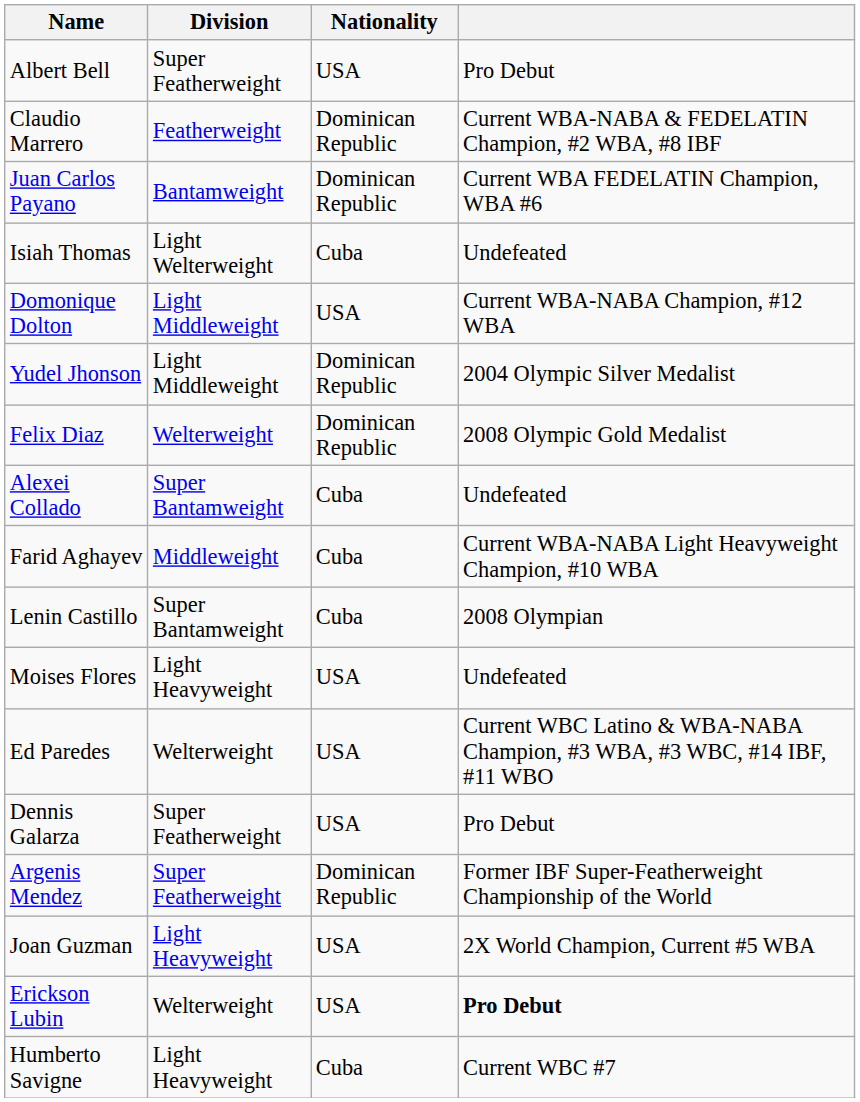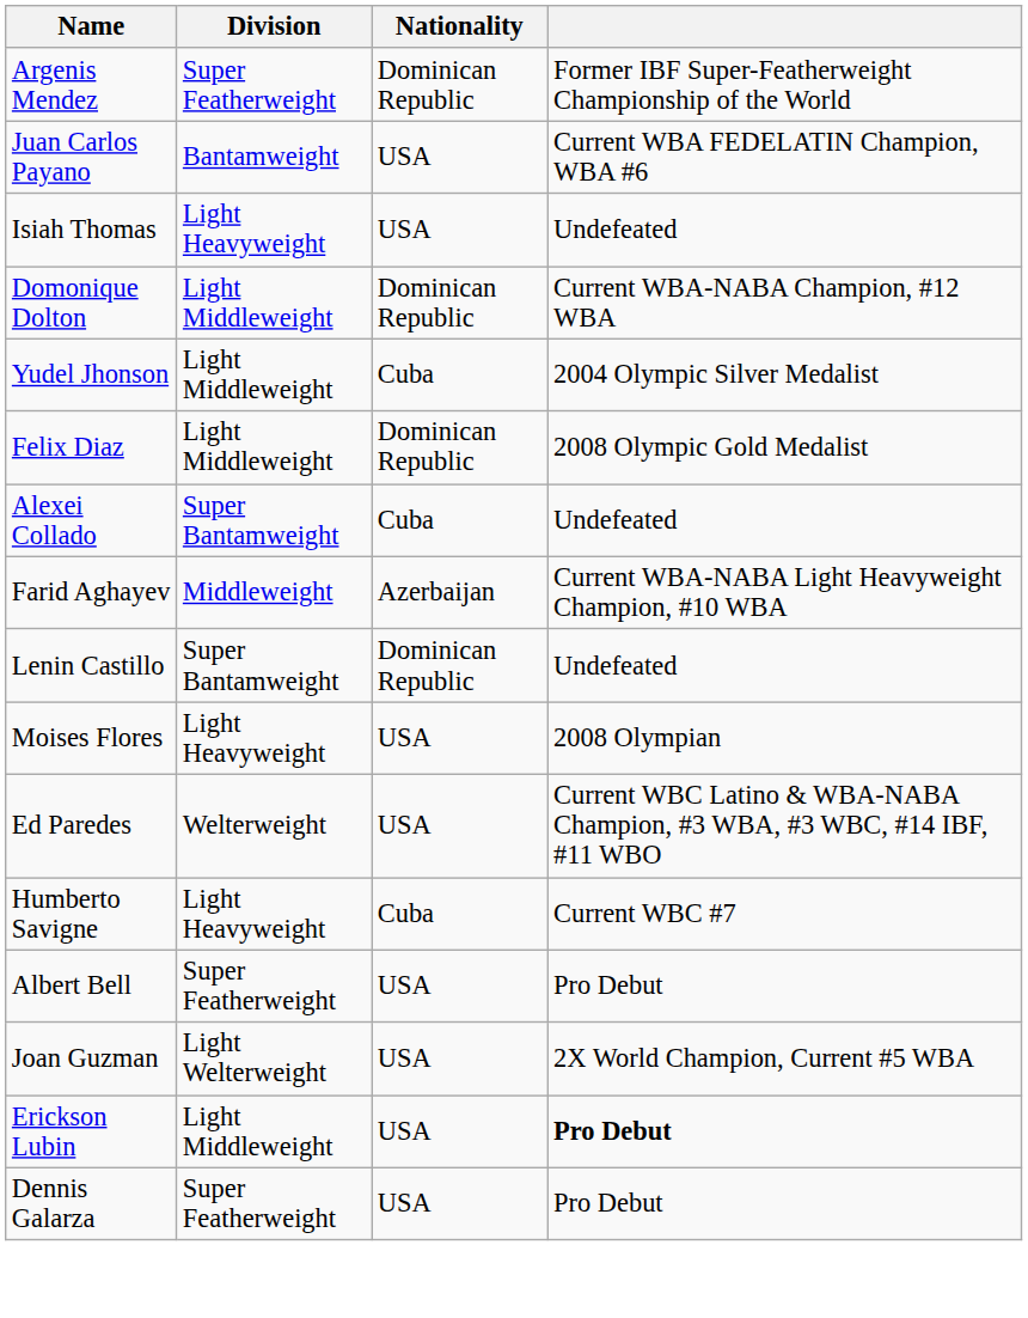 <table class="wikitable sortable">
 <tr>
 <th>Name</th>
 <th>Division</th>
 <th>Nationality</th>
 <th></th>
 </tr>
 <tr>
-<td>Albert Bell</td>
-<td>Super Featherweight</td>
-<td>USA</td>
-<td>Pro Debut</td>
-</tr>
-<tr>
-<td>Claudio Marrero</td>
-<td><a href='#'>Featherweight</a></td>
+<td><a href='#'>Argenis Mendez</a></td>
+<td><a href='#'>Super Featherweight</a></td>
 <td>Dominican Republic</td>
-<td>Current WBA-NABA & FEDELATIN Champion, #2 WBA, #8 IBF</td>
+<td>Former IBF Super-Featherweight Championship of the World</td>
 </tr>
 <tr>
 <td><a href='#'>Juan Carlos Payano</a></td>
 <td><a href='#'>Bantamweight</a></td>
-<td>Dominican Republic</td>
+<td>USA</td>
 <td>Current WBA FEDELATIN Champion, WBA #6</td>
 </tr>
 <tr>
 <td>Isiah Thomas</td>
-<td>Light Welterweight</td>
-<td>Cuba</td>
+<td><a href='#'>Light Heavyweight</a></td>
+<td>USA</td>
 <td>Undefeated</td>
 </tr>
 <tr>
 <td><a href='#'>Domonique Dolton</a></td>
 <td><a href='#'>Light Middleweight</a></td>
-<td>USA</td>
+<td>Dominican Republic</td>
 <td>Current WBA-NABA Champion, #12 WBA</td>
 </tr>
 <tr>
 <td><a href='#'>Yudel Jhonson</a></td>
 <td>Light Middleweight</td>
-<td>Dominican Republic</td>
+<td>Cuba</td>
 <td>2004 Olympic Silver Medalist</td>
 </tr>
 <tr>
 <td><a href='#'>Felix Diaz</a></td>
-<td><a href='#'>Welterweight</a></td>
+<td>Light Middleweight</td>
 <td>Dominican Republic</td>
 <td>2008 Olympic Gold Medalist</td>
 </tr>
 <tr>
 <td><a href='#'>Alexei Collado</a></td>
 <td><a href='#'>Super Bantamweight</a></td>
 <td>Cuba</td>
 <td>Undefeated</td>
 </tr>
 <tr>
 <td>Farid Aghayev</td>
 <td><a href='#'>Middleweight</a></td>
-<td>Cuba</td>
+<td>Azerbaijan</td>
 <td>Current WBA-NABA Light Heavyweight Champion, #10 WBA</td>
 </tr>
 <tr>
 <td>Lenin Castillo</td>
 <td>Super Bantamweight</td>
-<td>Cuba</td>
-<td>2008 Olympian</td>
+<td>Dominican Republic</td>
+<td>Undefeated</td>
 </tr>
 <tr>
 <td>Moises Flores</td>
 <td>Light Heavyweight</td>
 <td>USA</td>
-<td>Undefeated</td>
+<td>2008 Olympian</td>
 </tr>
 <tr>
 <td>Ed Paredes</td>
 <td>Welterweight</td>
 <td>USA</td>
 <td>Current WBC Latino & WBA-NABA Champion, #3 WBA, #3 WBC, #14 IBF, #11 WBO</td>
 </tr>
 <tr>
+<td>Humberto Savigne</td>
+<td>Light Heavyweight</td>
+<td>Cuba</td>
+<td>Current WBC #7</td>
+</tr>
+<tr>
+<td>Albert Bell</td>
+<td>Super Featherweight</td>
+<td>USA</td>
+<td>Pro Debut</td>
+</tr>
+<tr>
+<td>Joan Guzman</td>
+<td>Light Welterweight</td>
+<td>USA</td>
+<td>2X World Champion, Current #5 WBA</td>
+</tr>
+<tr>
+<td><a href='#'>Erickson Lubin</a></td>
+<td>Light Middleweight</td>
+<td>USA</td>
+<td><strong>Pro Debut</strong></td>
+</tr>
+<tr>
 <td>Dennis Galarza</td>
 <td>Super Featherweight</td>
 <td>USA</td>
 <td>Pro Debut</td>
 </tr>
-<tr>
-<td><a href='#'>Argenis Mendez</a></td>
-<td><a href='#'>Super Featherweight</a></td>
-<td>Dominican Republic</td>
-<td>Former IBF Super-Featherweight Championship of the World</td>
-</tr>
-<tr>
-<td>Joan Guzman</td>
-<td><a href='#'>Light Heavyweight</a></td>
-<td>USA</td>
-<td>2X World Champion, Current #5 WBA</td>
-</tr>
-<tr>
-<td><a href='#'>Erickson Lubin</a></td>
-<td>Welterweight</td>
-<td>USA</td>
-<td><strong>Pro Debut</strong></td>
-</tr>
-<tr>
-<td>Humberto Savigne</td>
-<td>Light Heavyweight</td>
-<td>Cuba</td>
-<td>Current WBC #7</td>
-</tr>
 </table>
